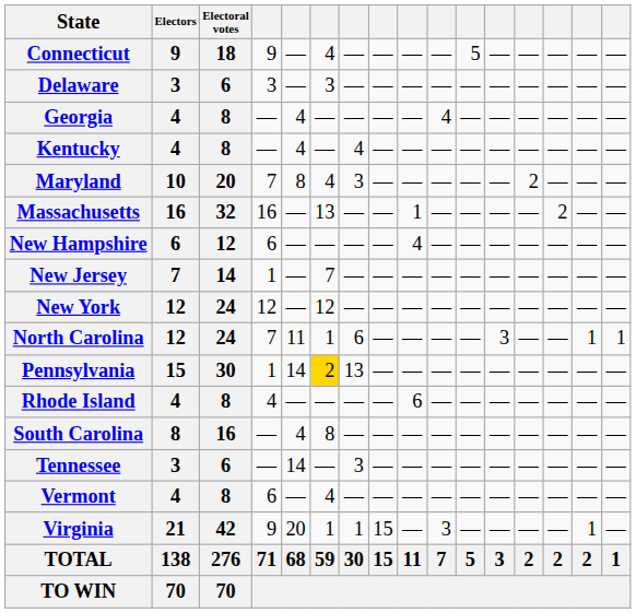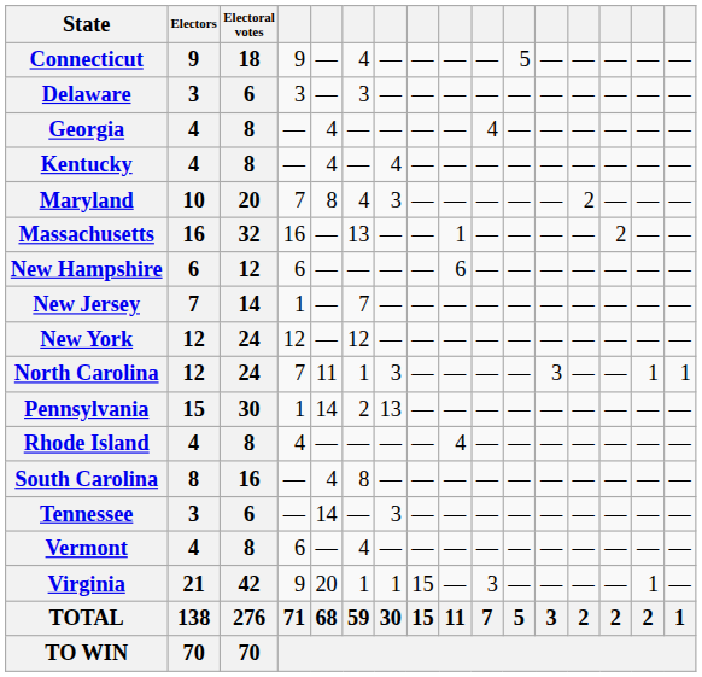 <table class="wikitable sortable" style="text-align:right">
 <tr>
 <th>State</th>
 <th style="font-size: 60%">Electors</th>
 <th style="font-size: 60%">Electoral<br>votes</th>
 <th></th>
 <th></th>
 <th></th>
 <th></th>
 <th></th>
 <th></th>
 <th></th>
 <th></th>
 <th></th>
 <th></th>
 <th></th>
 <th></th>
 <th></th>
 </tr>
 <tr>
 <th><a href='#'>Connecticut</a></th>
 <th>9</th>
 <th>18</th>
 <td>9</td>
 <td>—</td>
 <td>4</td>
 <td>—</td>
 <td>—</td>
 <td>—</td>
 <td>—</td>
 <td>5</td>
 <td>—</td>
 <td>—</td>
 <td>—</td>
 <td>—</td>
 <td>—</td>
 </tr>
 <tr>
 <th><a href='#'>Delaware</a></th>
 <th>3</th>
 <th>6</th>
 <td>3</td>
 <td>—</td>
 <td>3</td>
 <td>—</td>
 <td>—</td>
 <td>—</td>
 <td>—</td>
 <td>—</td>
 <td>—</td>
 <td>—</td>
 <td>—</td>
 <td>—</td>
 <td>—</td>
 </tr>
 <tr>
 <th><a href='#'>Georgia</a></th>
 <th>4</th>
 <th>8</th>
 <td>—</td>
 <td>4</td>
 <td>—</td>
 <td>—</td>
 <td>—</td>
 <td>—</td>
 <td>4</td>
 <td>—</td>
 <td>—</td>
 <td>—</td>
 <td>—</td>
 <td>—</td>
 <td>—</td>
 </tr>
 <tr>
 <th><a href='#'>Kentucky</a></th>
 <th>4</th>
 <th>8</th>
 <td>—</td>
 <td>4</td>
 <td>—</td>
 <td>4</td>
 <td>—</td>
 <td>—</td>
 <td>—</td>
 <td>—</td>
 <td>—</td>
 <td>—</td>
 <td>—</td>
 <td>—</td>
 <td>—</td>
 </tr>
 <tr>
 <th><a href='#'>Maryland</a></th>
 <th>10</th>
 <th>20</th>
 <td>7</td>
 <td>8</td>
 <td>4</td>
 <td>3</td>
 <td>—</td>
 <td>—</td>
 <td>—</td>
 <td>—</td>
 <td>—</td>
 <td>2</td>
 <td>—</td>
 <td>—</td>
 <td>—</td>
 </tr>
 <tr>
 <th><a href='#'>Massachusetts</a></th>
 <th>16</th>
 <th>32</th>
 <td>16</td>
 <td>—</td>
 <td>13</td>
 <td>—</td>
 <td>—</td>
 <td>1</td>
 <td>—</td>
 <td>—</td>
 <td>—</td>
 <td>—</td>
 <td>2</td>
 <td>—</td>
 <td>—</td>
 </tr>
 <tr>
 <th><a href='#'>New Hampshire</a></th>
 <th>6</th>
 <th>12</th>
 <td>6</td>
 <td>—</td>
 <td>—</td>
 <td>—</td>
 <td>—</td>
-<td>4</td>
+<td>6</td>
 <td>—</td>
 <td>—</td>
 <td>—</td>
 <td>—</td>
 <td>—</td>
 <td>—</td>
 <td>—</td>
 </tr>
 <tr>
 <th><a href='#'>New Jersey</a></th>
 <th>7</th>
 <th>14</th>
 <td>1</td>
 <td>—</td>
 <td>7</td>
 <td>—</td>
 <td>—</td>
 <td>—</td>
 <td>—</td>
 <td>—</td>
 <td>—</td>
 <td>—</td>
 <td>—</td>
 <td>—</td>
 <td>—</td>
 </tr>
 <tr>
 <th><a href='#'>New York</a></th>
 <th>12</th>
 <th>24</th>
 <td>12</td>
 <td>—</td>
 <td>12</td>
 <td>—</td>
 <td>—</td>
 <td>—</td>
 <td>—</td>
 <td>—</td>
 <td>—</td>
 <td>—</td>
 <td>—</td>
 <td>—</td>
 <td>—</td>
 </tr>
 <tr>
 <th><a href='#'>North Carolina</a></th>
 <th>12</th>
 <th>24</th>
 <td>7</td>
 <td>11</td>
 <td>1</td>
-<td>6</td>
+<td>3</td>
 <td>—</td>
 <td>—</td>
 <td>—</td>
 <td>—</td>
 <td>3</td>
 <td>—</td>
 <td>—</td>
 <td>1</td>
 <td>1</td>
 </tr>
 <tr>
 <th><a href='#'>Pennsylvania</a></th>
 <th>15</th>
 <th>30</th>
 <td>1</td>
 <td>14</td>
-<td style="background: gold;">2</td>
+<td>2</td>
 <td>13</td>
 <td>—</td>
 <td>—</td>
 <td>—</td>
 <td>—</td>
 <td>—</td>
 <td>—</td>
 <td>—</td>
 <td>—</td>
 <td>—</td>
 </tr>
 <tr>
 <th><a href='#'>Rhode Island</a></th>
 <th>4</th>
 <th>8</th>
 <td>4</td>
 <td>—</td>
 <td>—</td>
 <td>—</td>
 <td>—</td>
-<td>6</td>
+<td>4</td>
 <td>—</td>
 <td>—</td>
 <td>—</td>
 <td>—</td>
 <td>—</td>
 <td>—</td>
 <td>—</td>
 </tr>
 <tr>
 <th><a href='#'>South Carolina</a></th>
 <th>8</th>
 <th>16</th>
 <td>—</td>
 <td>4</td>
 <td>8</td>
 <td>—</td>
 <td>—</td>
 <td>—</td>
 <td>—</td>
 <td>—</td>
 <td>—</td>
 <td>—</td>
 <td>—</td>
 <td>—</td>
 <td>—</td>
 </tr>
 <tr>
 <th><a href='#'>Tennessee</a></th>
 <th>3</th>
 <th>6</th>
 <td>—</td>
 <td>14</td>
 <td>—</td>
 <td>3</td>
 <td>—</td>
 <td>—</td>
 <td>—</td>
 <td>—</td>
 <td>—</td>
 <td>—</td>
 <td>—</td>
 <td>—</td>
 <td>—</td>
 </tr>
 <tr>
 <th><a href='#'>Vermont</a></th>
 <th>4</th>
 <th>8</th>
 <td>6</td>
 <td>—</td>
 <td>4</td>
 <td>—</td>
 <td>—</td>
 <td>—</td>
 <td>—</td>
 <td>—</td>
 <td>—</td>
 <td>—</td>
 <td>—</td>
 <td>—</td>
 <td>—</td>
 </tr>
 <tr>
 <th><a href='#'>Virginia</a></th>
 <th>21</th>
 <th>42</th>
 <td>9</td>
 <td>20</td>
 <td>1</td>
 <td>1</td>
 <td>15</td>
 <td>—</td>
 <td>3</td>
 <td>—</td>
 <td>—</td>
 <td>—</td>
 <td>—</td>
 <td>1</td>
 <td>—</td>
 </tr>
 <tr>
 <th>TOTAL</th>
 <th>138</th>
 <th>276</th>
 <th>71</th>
 <th>68</th>
 <th>59</th>
 <th>30</th>
 <th>15</th>
 <th>11</th>
 <th>7</th>
 <th>5</th>
 <th>3</th>
 <th>2</th>
 <th>2</th>
 <th>2</th>
 <th>1</th>
 </tr>
 <tr>
 <th>TO WIN</th>
 <th>70</th>
 <th>70</th>
 <th colspan=14></th>
 </tr>
 </table>
